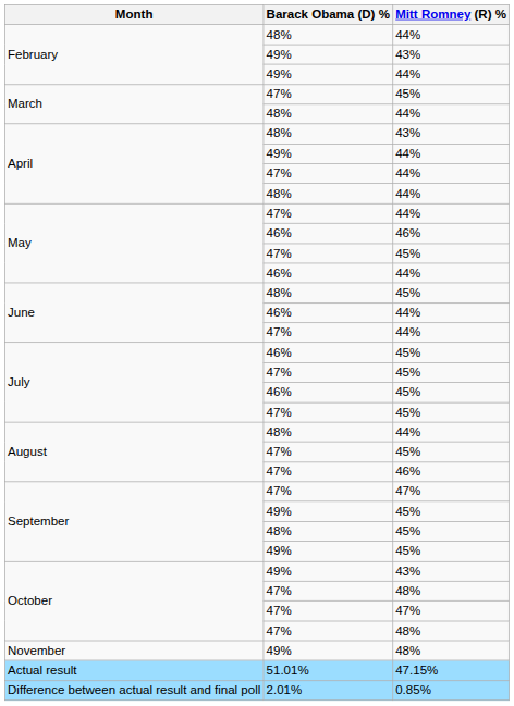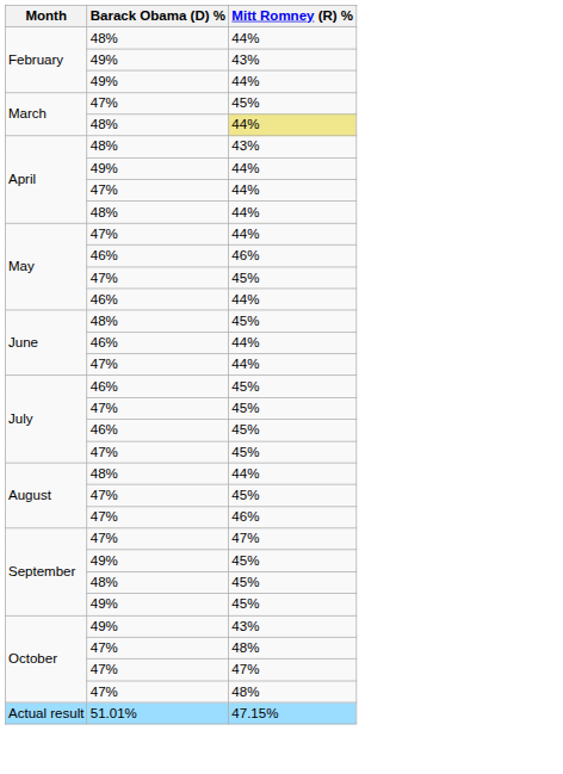 <table class="wikitable">
 <tr>
 <th>Month</th>
 <th>Barack Obama (D) %</th>
 <th><a href='#'>Mitt Romney</a> (R) %</th>
 </tr>
 <tr>
 <td rowspan="3">February</td>
 <td>48%</td>
 <td>44%</td>
 </tr>
 <tr>
 <td>49%</td>
 <td>43%</td>
 </tr>
 <tr>
 <td>49%</td>
 <td>44%</td>
 </tr>
 <tr>
 <td rowspan="2">March</td>
 <td>47%</td>
 <td>45%</td>
 </tr>
 <tr>
 <td>48%</td>
-<td>44%</td>
+<td style="background: khaki;">44%</td>
 </tr>
 <tr>
 <td rowspan="4">April</td>
 <td>48%</td>
 <td>43%</td>
 </tr>
 <tr>
 <td>49%</td>
 <td>44%</td>
 </tr>
 <tr>
 <td>47%</td>
 <td>44%</td>
 </tr>
 <tr>
 <td>48%</td>
 <td>44%</td>
 </tr>
 <tr>
 <td rowspan="4">May</td>
 <td>47%</td>
 <td>44%</td>
 </tr>
 <tr>
 <td>46%</td>
 <td>46%</td>
 </tr>
 <tr>
 <td>47%</td>
 <td>45%</td>
 </tr>
 <tr>
 <td>46%</td>
 <td>44%</td>
 </tr>
 <tr>
 <td rowspan="3">June</td>
 <td>48%</td>
 <td>45%</td>
 </tr>
 <tr>
 <td>46%</td>
 <td>44%</td>
 </tr>
 <tr>
 <td>47%</td>
 <td>44%</td>
 </tr>
 <tr>
 <td rowspan="4">July</td>
 <td>46%</td>
 <td>45%</td>
 </tr>
 <tr>
 <td>47%</td>
 <td>45%</td>
 </tr>
 <tr>
 <td>46%</td>
 <td>45%</td>
 </tr>
 <tr>
 <td>47%</td>
 <td>45%</td>
 </tr>
 <tr>
 <td rowspan="3">August</td>
 <td>48%</td>
 <td>44%</td>
 </tr>
 <tr>
 <td>47%</td>
 <td>45%</td>
 </tr>
 <tr>
 <td>47%</td>
 <td>46%</td>
 </tr>
 <tr>
 <td rowspan="4">September</td>
 <td>47%</td>
 <td>47%</td>
 </tr>
 <tr>
 <td>49%</td>
 <td>45%</td>
 </tr>
 <tr>
 <td>48%</td>
 <td>45%</td>
 </tr>
 <tr>
 <td>49%</td>
 <td>45%</td>
 </tr>
 <tr>
 <td rowspan="4">October</td>
 <td>49%</td>
 <td>43%</td>
 </tr>
 <tr>
 <td>47%</td>
 <td>48%</td>
 </tr>
 <tr>
 <td>47%</td>
 <td>47%</td>
 </tr>
 <tr>
 <td>47%</td>
 <td>48%</td>
 </tr>
-<tr>
-<td>November</td>
-<td>49%</td>
-<td>48%</td>
-</tr>
 <tr style="background:#9bddff;">
 <td>Actual result</td>
 <td>51.01%</td>
 <td>47.15%</td>
 </tr>
-<tr style="background:#9bddff;">
-<td>Difference between actual result and final poll</td>
-<td>2.01%</td>
-<td>0.85%</td>
-</tr>
 </table>
